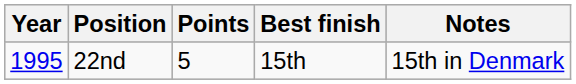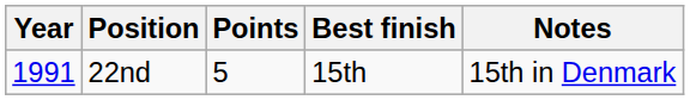 <table class="wikitable" style="font-size: 95%;">
 <tr>
 <th>Year</th>
 <th>Position</th>
 <th>Points</th>
 <th>Best finish</th>
 <th>Notes</th>
 </tr>
 <tr>
-<td><a href='#'>1995</a></td>
+<td><a href='#'>1991</a></td>
 <td>22nd</td>
 <td>5</td>
 <td>15th</td>
 <td>15th in <a href='#'>Denmark</a></td>
 </tr>
 </table>
